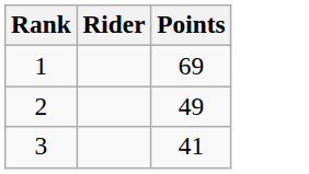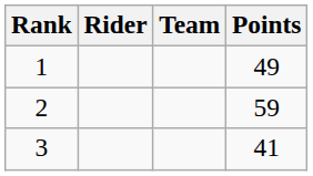 <table class="wikitable">
 <tr>
 <th scope="col">Rank</th>
 <th scope="col">Rider</th>
+<th scope="col">Team</th>
 <th scope="col">Points</th>
 </tr>
 <tr>
 <td style="text-align:center;">1</td>
 <td></td>
-<td style="text-align:center;">69</td>
+<td></td>
+<td style="text-align:center;">49</td>
 </tr>
 <tr>
 <td style="text-align:center;">2</td>
 <td></td>
-<td style="text-align:center;">49</td>
+<td></td>
+<td style="text-align:center;">59</td>
 </tr>
 <tr>
 <td style="text-align:center;">3</td>
 <td></td>
+<td></td>
 <td style="text-align:center;">41</td>
 </tr>
 </table>
